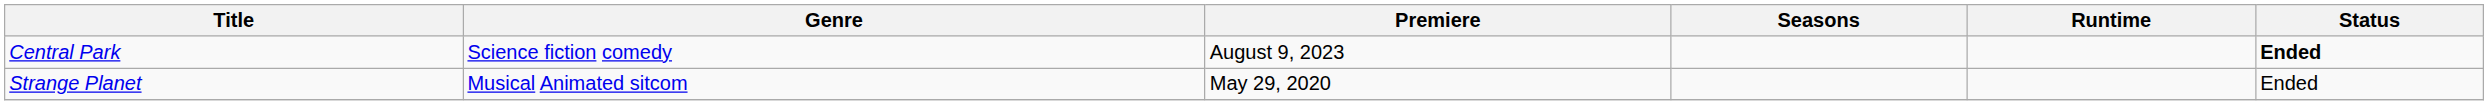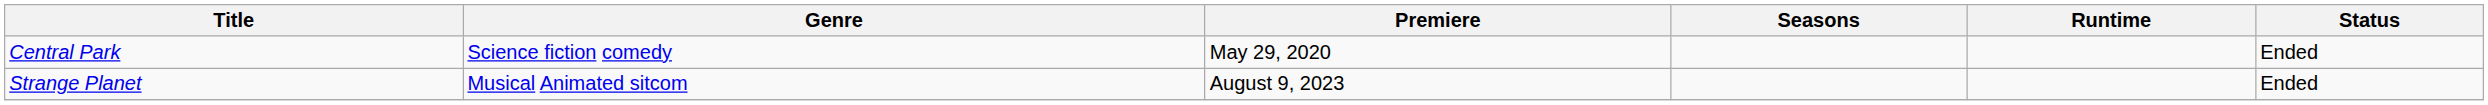 <table class="wikitable sortable" style="width:100%">
 <tr>
 <th>Title</th>
 <th>Genre</th>
 <th>Premiere</th>
 <th>Seasons</th>
 <th>Runtime</th>
 <th>Status</th>
 </tr>
 <tr>
 <td><em><a href='#'>Central Park</a></em></td>
 <td><a href='#'>Science fiction</a> <a href='#'>comedy</a></td>
-<td>August 9, 2023</td>
+<td>May 29, 2020</td>
 <td></td>
 <td></td>
-<td><strong>Ended</strong></td>
+<td>Ended</td>
 </tr>
 <tr>
 <td><em><a href='#'>Strange Planet</a></em></td>
 <td><a href='#'>Musical</a> <a href='#'>Animated sitcom</a></td>
-<td>May 29, 2020</td>
+<td>August 9, 2023</td>
 <td></td>
 <td></td>
 <td>Ended</td>
 </tr>
 <tr>
 </tr>
 </table>
